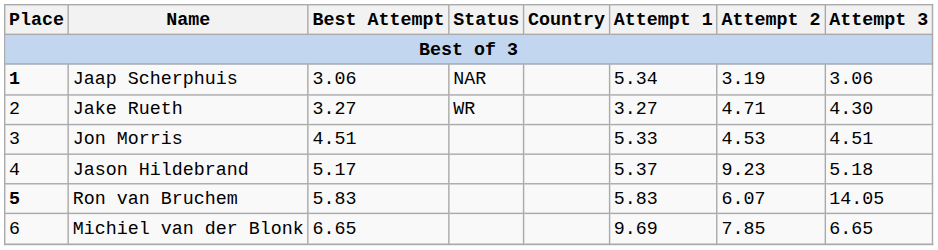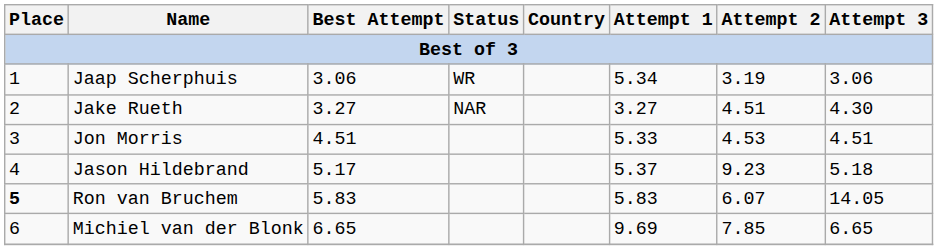 <table class="wikitable sortable">
 <tr>
 <th>Place</th>
 <th class="unsortable">Name</th>
 <th>Best Attempt</th>
 <th class="unsortable">Status</th>
 <th class="unsortable">Country</th>
 <th>Attempt 1</th>
 <th>Attempt 2</th>
 <th>Attempt 3</th>
 </tr>
 <tr>
 <th colspan="8" style="text-align:center; background:#C3D6EF;">Best of 3</th>
 </tr>
 <tr>
-<td><strong>1</strong></td>
+<td>1</td>
 <td>Jaap Scherphuis</td>
 <td>3.06</td>
-<td>NAR</td>
+<td>WR</td>
 <td></td>
 <td>5.34</td>
 <td>3.19</td>
 <td>3.06</td>
 </tr>
 <tr>
 <td>2</td>
 <td>Jake Rueth</td>
 <td>3.27</td>
-<td>WR</td>
+<td>NAR</td>
 <td></td>
 <td>3.27</td>
-<td>4.71</td>
+<td>4.51</td>
 <td>4.30</td>
 </tr>
 <tr>
 <td>3</td>
 <td>Jon Morris</td>
 <td>4.51</td>
 <td></td>
 <td></td>
 <td>5.33</td>
 <td>4.53</td>
 <td>4.51</td>
 </tr>
 <tr>
 <td>4</td>
 <td>Jason Hildebrand</td>
 <td>5.17</td>
 <td></td>
 <td></td>
 <td>5.37</td>
 <td>9.23</td>
 <td>5.18</td>
 </tr>
 <tr>
 <td><strong>5</strong></td>
 <td>Ron van Bruchem</td>
 <td>5.83</td>
 <td></td>
 <td></td>
 <td>5.83</td>
 <td>6.07</td>
 <td>14.05</td>
 </tr>
 <tr>
 <td>6</td>
 <td>Michiel van der Blonk</td>
 <td>6.65</td>
 <td></td>
 <td></td>
 <td>9.69</td>
 <td>7.85</td>
 <td>6.65</td>
 </tr>
 <tr>
 </tr>
 </table>
